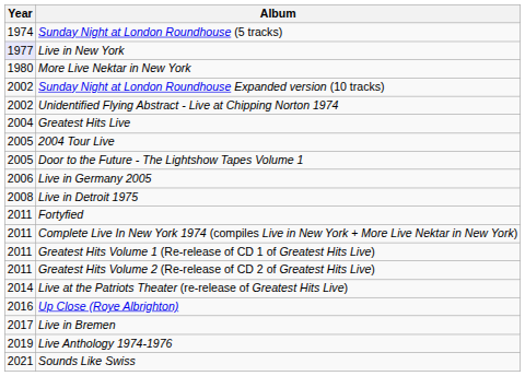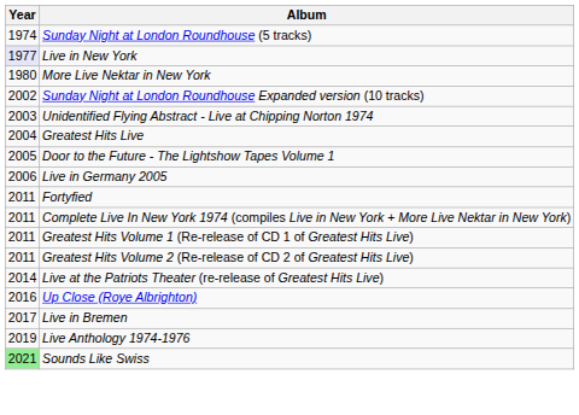 <table class="wikitable">
 <tr>
 <th>Year</th>
 <th>Album</th>
 </tr>
 <tr>
 <td>1974</td>
 <td><em><a href='#'>Sunday Night at London Roundhouse</a></em> (5 tracks)</td>
 </tr>
 <tr>
 <td style="background: lavender;">1977</td>
 <td><em>Live in New York</em></td>
 </tr>
 <tr>
 <td>1980</td>
 <td><em>More Live Nektar in New York</em></td>
 </tr>
 <tr>
 <td>2002</td>
 <td><em><a href='#'>Sunday Night at London Roundhouse</a> Expanded version</em> (10 tracks)</td>
 </tr>
 <tr>
-<td>2002</td>
+<td>2003</td>
 <td><em>Unidentified Flying Abstract - Live at Chipping Norton 1974</em></td>
 </tr>
 <tr>
 <td>2004</td>
 <td><em>Greatest Hits Live</em></td>
 </tr>
 <tr>
 <td>2005</td>
-<td><em>2004 Tour Live</em></td>
-</tr>
-<tr>
-<td>2005</td>
 <td><em>Door to the Future - The Lightshow Tapes Volume 1</em></td>
 </tr>
 <tr>
 <td>2006</td>
 <td><em>Live in Germany 2005</em></td>
-</tr>
-<tr>
-<td>2008</td>
-<td><em>Live in Detroit 1975</em></td>
 </tr>
 <tr>
 <td>2011</td>
 <td><em>Fortyfied</em></td>
 </tr>
 <tr>
 <td>2011</td>
 <td><em>Complete Live In New York 1974</em> (compiles <em>Live in New York</em> + <em>More Live Nektar in New York</em>)</td>
 </tr>
 <tr>
 <td>2011</td>
 <td><em>Greatest Hits Volume 1</em> (Re-release of CD 1 of <em>Greatest Hits Live</em>)</td>
 </tr>
 <tr>
 <td>2011</td>
 <td><em>Greatest Hits Volume 2</em> (Re-release of CD 2 of <em>Greatest Hits Live</em>)</td>
 </tr>
 <tr>
 <td>2014</td>
 <td><em>Live at the Patriots Theater</em> (re-release of <em>Greatest Hits Live</em>)</td>
 </tr>
 <tr>
 <td>2016</td>
 <td><em><a href='#'>Up Close (Roye Albrighton)</a></em></td>
 </tr>
 <tr>
 <td>2017</td>
 <td><em>Live in Bremen</em></td>
 </tr>
 <tr>
 <td>2019</td>
 <td><em>Live Anthology 1974-1976</em></td>
 </tr>
 <tr>
-<td>2021</td>
+<td style="background: lightgreen;">2021</td>
 <td><em>Sounds Like Swiss</em></td>
 </tr>
 </table>
